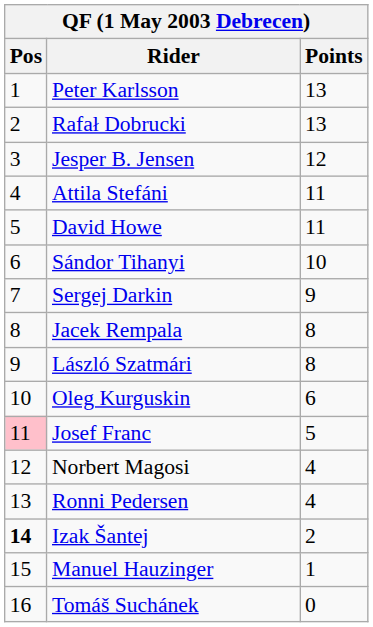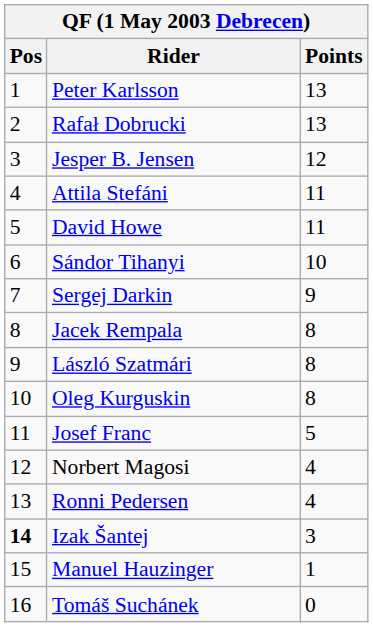 <table class="wikitable">
 <tr>
 <th colspan="6">QF (1 May 2003  <a href='#'>Debrecen</a>)</th>
 </tr>
 <tr>
 <th width=20>Pos</th>
 <th width=180>Rider</th>
 <th width=40>Points</th>
 </tr>
 <tr>
 <td>1</td>
 <td style="text-align:left;"> <a href='#'>Peter Karlsson</a></td>
 <td>13</td>
 </tr>
 <tr>
 <td>2</td>
 <td style="text-align:left;"> <a href='#'>Rafał Dobrucki</a></td>
 <td>13</td>
 </tr>
 <tr>
 <td>3</td>
 <td style="text-align:left;"> <a href='#'>Jesper B. Jensen</a></td>
 <td>12</td>
 </tr>
 <tr>
 <td>4</td>
 <td style="text-align:left;"> <a href='#'>Attila Stefáni</a></td>
 <td>11</td>
 </tr>
 <tr>
 <td>5</td>
 <td style="text-align:left;"> <a href='#'>David Howe</a></td>
 <td>11</td>
 </tr>
 <tr>
 <td>6</td>
 <td style="text-align:left;"> <a href='#'>Sándor Tihanyi</a></td>
 <td>10</td>
 </tr>
 <tr>
 <td>7</td>
 <td style="text-align:left;"> <a href='#'>Sergej Darkin</a></td>
 <td>9</td>
 </tr>
 <tr>
 <td>8</td>
 <td style="text-align:left;"> <a href='#'>Jacek Rempala</a></td>
 <td>8</td>
 </tr>
 <tr>
 <td>9</td>
 <td style="text-align:left;"> <a href='#'>László Szatmári</a></td>
 <td>8</td>
 </tr>
 <tr>
 <td>10</td>
 <td style="text-align:left;"> <a href='#'>Oleg Kurguskin</a></td>
-<td>6</td>
+<td>8</td>
 </tr>
 <tr>
-<td style="background: pink;">11</td>
+<td>11</td>
 <td style="text-align:left;"> <a href='#'>Josef Franc</a></td>
 <td>5</td>
 </tr>
 <tr>
 <td>12</td>
 <td style="text-align:left;"> Norbert Magosi</td>
 <td>4</td>
 </tr>
 <tr>
 <td>13</td>
 <td style="text-align:left;"> <a href='#'>Ronni Pedersen</a></td>
 <td>4</td>
 </tr>
 <tr>
 <td><strong>14</strong></td>
 <td style="text-align:left;"> <a href='#'>Izak Šantej</a></td>
-<td>2</td>
+<td>3</td>
 </tr>
 <tr>
 <td>15</td>
 <td style="text-align:left;"> <a href='#'>Manuel Hauzinger</a></td>
 <td>1</td>
 </tr>
 <tr>
 <td>16</td>
 <td style="text-align:left;"> <a href='#'>Tomáš Suchánek</a></td>
 <td>0</td>
 </tr>
 </table>
